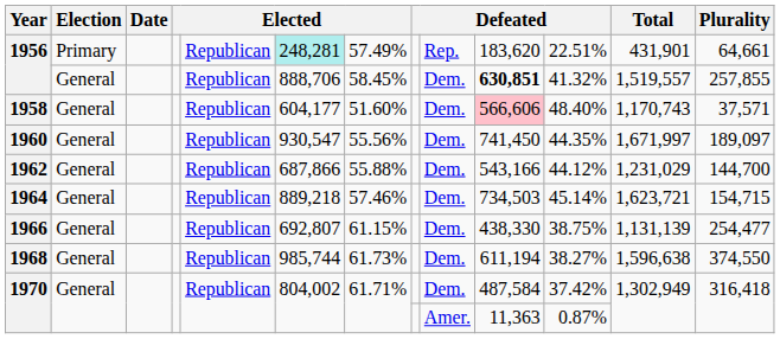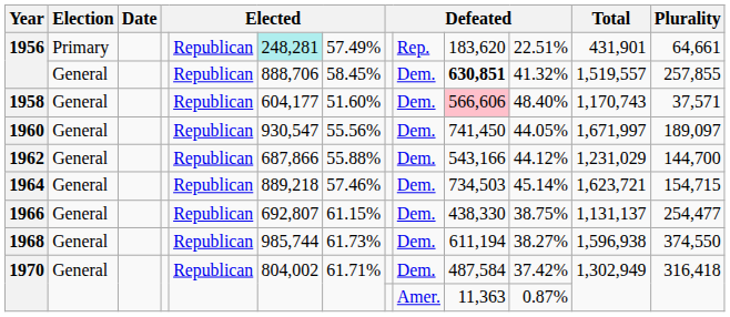 <table class=wikitable>
 <tr>
 <th>Year</th>
 <th>Election</th>
 <th>Date</th>
 <th ! colspan="4">Elected</th>
 <th ! colspan="4">Defeated</th>
 <th>Total</th>
 <th>Plurality</th>
 </tr>
 <tr>
 <th rowspan="2" valign="top">1956</th>
 <td valign="top">Primary</td>
 <td valign="top"></td>
 <td valign="top"></td>
 <td valign="top" ><a href='#'>Republican</a></td>
 <td valign="top" align="right" style="background: paleturquoise;">248,281</td>
 <td valign="top" align="right">57.49%</td>
 <td valign="top"></td>
 <td valign="top" ><a href='#'>Rep.</a></td>
 <td valign="top" align="right">183,620</td>
 <td valign="top" align="right">22.51%</td>
 <td valign="top" align="right">431,901</td>
 <td valign="top" align="right">64,661</td>
 </tr>
 <tr>
 <td valign="top">General</td>
 <td valign="top"></td>
 <td valign="top"></td>
 <td valign="top" ><a href='#'>Republican</a></td>
 <td valign="top" align="right">888,706</td>
 <td valign="top" align="right">58.45%</td>
 <td valign="top"></td>
 <td valign="top" ><a href='#'>Dem.</a></td>
 <td valign="top" align="right"><strong>630,851</strong></td>
 <td valign="top" align="right">41.32%</td>
 <td valign="top" align="right">1,519,557</td>
 <td valign="top" align="right">257,855</td>
 </tr>
 <tr>
 <th valign="top">1958</th>
 <td valign="top">General</td>
 <td valign="top"></td>
 <td valign="top"></td>
 <td valign="top" ><a href='#'>Republican</a></td>
 <td valign="top" align="right">604,177</td>
 <td valign="top" align="right">51.60%</td>
 <td valign="top"></td>
 <td valign="top" ><a href='#'>Dem.</a></td>
 <td valign="top" align="right" style="background: pink;">566,606</td>
 <td valign="top" align="right">48.40%</td>
 <td valign="top" align="right">1,170,743</td>
 <td valign="top" align="right">37,571</td>
 </tr>
 <tr>
 <th valign="top">1960</th>
 <td valign="top">General</td>
 <td valign="top"></td>
 <td valign="top"></td>
 <td valign="top" ><a href='#'>Republican</a></td>
 <td valign="top" align="right">930,547</td>
 <td valign="top" align="right">55.56%</td>
 <td valign="top"></td>
 <td valign="top" ><a href='#'>Dem.</a></td>
 <td valign="top" align="right">741,450</td>
-<td valign="top" align="right">44.35%</td>
+<td valign="top" align="right">44.05%</td>
 <td valign="top" align="right">1,671,997</td>
 <td valign="top" align="right">189,097</td>
 </tr>
 <tr>
 <th valign="top">1962</th>
 <td valign="top">General</td>
 <td valign="top"></td>
 <td valign="top"></td>
 <td valign="top" ><a href='#'>Republican</a></td>
 <td valign="top" align="right">687,866</td>
 <td valign="top" align="right">55.88%</td>
 <td valign="top"></td>
 <td valign="top" ><a href='#'>Dem.</a></td>
 <td valign="top" align="right">543,166</td>
 <td valign="top" align="right">44.12%</td>
 <td valign="top" align="right">1,231,029</td>
 <td valign="top" align="right">144,700</td>
 </tr>
 <tr>
 <th valign="top">1964</th>
 <td valign="top">General</td>
 <td valign="top"></td>
 <td valign="top"></td>
 <td valign="top" ><a href='#'>Republican</a></td>
 <td valign="top" align="right">889,218</td>
 <td valign="top" align="right">57.46%</td>
 <td valign="top"></td>
 <td valign="top" ><a href='#'>Dem.</a></td>
 <td valign="top" align="right">734,503</td>
 <td valign="top" align="right">45.14%</td>
 <td valign="top" align="right">1,623,721</td>
 <td valign="top" align="right">154,715</td>
 </tr>
 <tr>
 <th valign="top">1966</th>
 <td valign="top">General</td>
 <td valign="top"></td>
 <td valign="top"></td>
 <td valign="top" ><a href='#'>Republican</a></td>
 <td valign="top" align="right">692,807</td>
 <td valign="top" align="right">61.15%</td>
 <td valign="top"></td>
 <td valign="top" ><a href='#'>Dem.</a></td>
 <td valign="top" align="right">438,330</td>
 <td valign="top" align="right">38.75%</td>
-<td valign="top" align="right">1,131,139</td>
+<td valign="top" align="right">1,131,137</td>
 <td valign="top" align="right">254,477</td>
 </tr>
 <tr>
 <th valign="top">1968</th>
 <td valign="top">General</td>
 <td valign="top"></td>
 <td valign="top"></td>
 <td valign="top" ><a href='#'>Republican</a></td>
 <td valign="top" align="right">985,744</td>
 <td valign="top" align="right">61.73%</td>
 <td valign="top"></td>
 <td valign="top" ><a href='#'>Dem.</a></td>
 <td valign="top" align="right">611,194</td>
 <td valign="top" align="right">38.27%</td>
-<td valign="top" align="right">1,596,638</td>
+<td valign="top" align="right">1,596,938</td>
 <td valign="top" align="right">374,550</td>
 </tr>
 <tr>
 <th rowspan="2" valign="top">1970</th>
 <td rowspan="2" valign="top">General</td>
 <td rowspan="2" valign="top"></td>
 <td rowspan="2" valign="top"></td>
 <td rowspan="2" valign="top" ><a href='#'>Republican</a></td>
 <td rowspan="2" valign="top" align="right">804,002</td>
 <td rowspan="2" valign="top" align="right">61.71%</td>
 <td valign="top"></td>
 <td valign="top" ><a href='#'>Dem.</a></td>
 <td valign="top" align="right">487,584</td>
 <td valign="top" align="right">37.42%</td>
 <td rowspan="2" valign="top" align="right">1,302,949</td>
 <td rowspan="2" valign="top" align="right">316,418</td>
 </tr>
 <tr>
 <td valign="top"></td>
 <td valign="top" ><a href='#'>Amer.</a></td>
 <td valign="top" align="right">11,363</td>
 <td valign="top" align="right">0.87%</td>
 </tr>
 </table>
